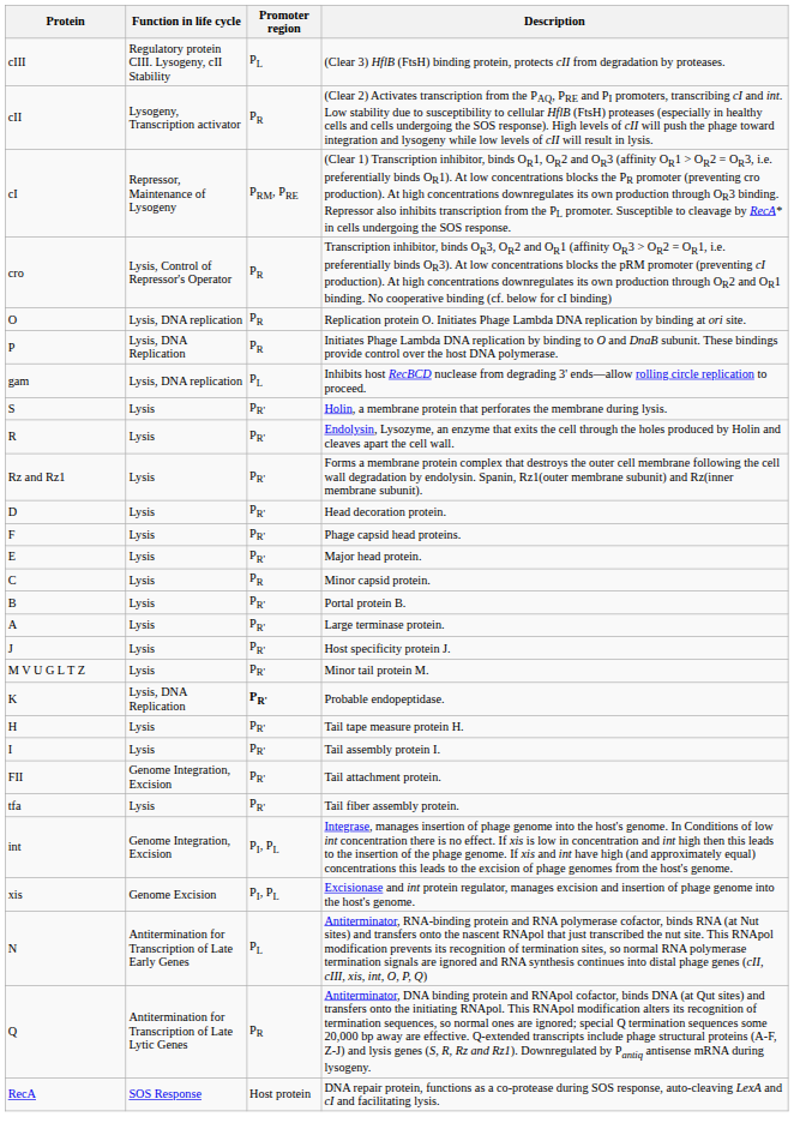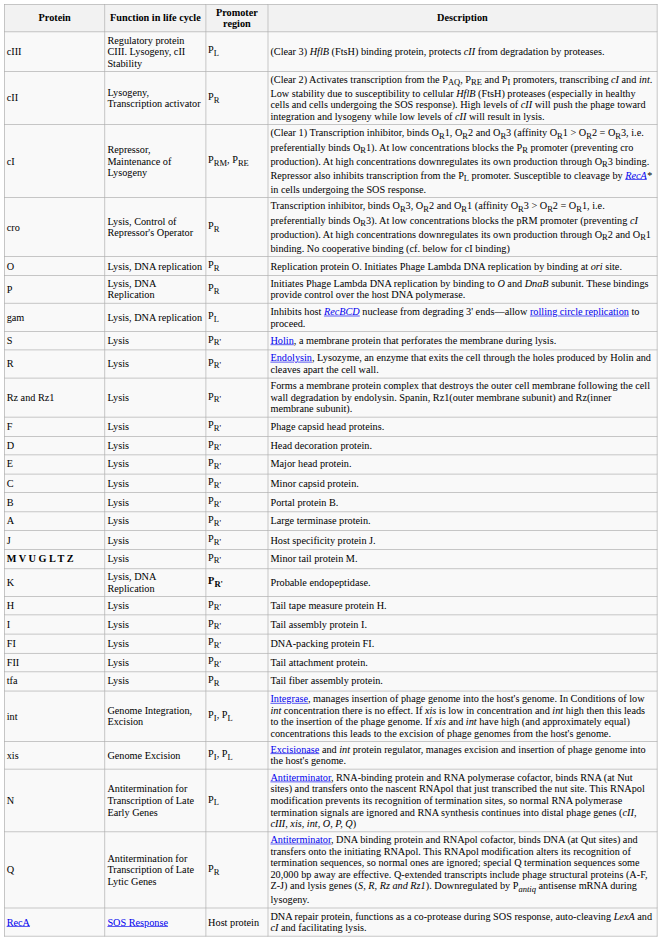 <table class="wikitable">
 <tr>
 <th scope="col" width="150px">Protein</th>
 <th scope="col" width="150px">Function in life cycle</th>
 <th scope="col" width="90px">Promoter region</th>
 <th scope="col" width="600px">Description</th>
 </tr>
 <tr>
 <td>cIII</td>
 <td>Regulatory protein CIII.  Lysogeny, cII Stability</td>
 <td>P<sub>L</sub></td>
 <td>(Clear 3) <em>HflB</em> (FtsH) binding protein, protects <em>cII</em> from degradation by proteases.</td>
 </tr>
 <tr>
 <td>cII</td>
 <td>Lysogeny, Transcription activator</td>
 <td>P<sub>R</sub></td>
 <td>(Clear 2) Activates transcription from the P<sub>AQ</sub>, P<sub>RE</sub> and P<sub>I</sub> promoters, transcribing <em>cI</em> and <em>int</em>. Low stability due to susceptibility to cellular <em>HflB</em> (FtsH) proteases (especially in healthy cells and cells undergoing the SOS response). High levels of <em>cII</em> will push the phage toward integration and lysogeny while low levels of <em>cII</em> will result in lysis.</td>
 </tr>
 <tr>
 <td>cI</td>
 <td>Repressor, Maintenance of Lysogeny</td>
 <td>P<sub>RM</sub>, P<sub>RE</sub></td>
 <td>(Clear 1) Transcription inhibitor, binds O<sub>R</sub>1, O<sub>R</sub>2 and O<sub>R</sub>3 (affinity O<sub>R</sub>1 > O<sub>R</sub>2 = O<sub>R</sub>3, i.e. preferentially binds O<sub>R</sub>1). At low concentrations blocks the P<sub>R</sub> promoter (preventing cro production). At high concentrations downregulates its own production through O<sub>R</sub>3 binding. Repressor also inhibits transcription from the P<sub>L</sub> promoter. Susceptible to cleavage by <em><a href='#'>RecA</a>*</em> in cells undergoing the SOS response.</td>
 </tr>
 <tr>
 <td>cro</td>
 <td>Lysis, Control of Repressor's Operator</td>
 <td>P<sub>R</sub></td>
 <td>Transcription inhibitor, binds O<sub>R</sub>3, O<sub>R</sub>2 and O<sub>R</sub>1 (affinity O<sub>R</sub>3 > O<sub>R</sub>2 = O<sub>R</sub>1, i.e. preferentially binds O<sub>R</sub>3). At low concentrations blocks the pRM promoter (preventing <em>cI</em> production). At high concentrations downregulates its own production through O<sub>R</sub>2 and O<sub>R</sub>1 binding. No cooperative binding (cf. below for cI binding)</td>
 </tr>
 <tr>
 <td>O</td>
 <td>Lysis, DNA replication</td>
 <td>P<sub>R</sub></td>
 <td>Replication protein O.  Initiates Phage Lambda DNA replication by binding at <em>ori</em> site.</td>
 </tr>
 <tr>
 <td>P</td>
 <td>Lysis, DNA Replication</td>
 <td>P<sub>R</sub></td>
 <td>Initiates Phage Lambda DNA replication by binding to <em>O</em> and <em>DnaB</em> subunit. These bindings provide control over the host DNA polymerase.</td>
 </tr>
 <tr>
 <td>gam</td>
 <td>Lysis, DNA replication</td>
 <td>P<sub>L</sub></td>
 <td>Inhibits host <em><a href='#'>RecBCD</a></em> nuclease from degrading 3' ends—allow <a href='#'>rolling circle replication</a> to proceed.</td>
 </tr>
 <tr>
 <td>S</td>
 <td>Lysis</td>
 <td>P<sub>R'</sub></td>
 <td><a href='#'>Holin</a>, a membrane protein that perforates the membrane during lysis.</td>
 </tr>
 <tr>
 <td>R</td>
 <td>Lysis</td>
 <td>P<sub>R'</sub></td>
 <td><a href='#'>Endolysin</a>, Lysozyme, an enzyme that exits the cell through the holes produced by Holin and cleaves apart the cell wall.</td>
 </tr>
 <tr>
 <td>Rz and Rz1</td>
 <td>Lysis</td>
 <td>P<sub>R'</sub></td>
 <td>Forms a membrane protein complex that destroys the outer cell membrane following the cell wall degradation by endolysin. Spanin, Rz1(outer membrane subunit) and Rz(inner membrane subunit).</td>
 </tr>
 <tr>
+<td>F</td>
+<td>Lysis</td>
+<td>P<sub>R'</sub></td>
+<td>Phage capsid head proteins.</td>
+</tr>
+<tr>
 <td>D</td>
 <td>Lysis</td>
 <td>P<sub>R'</sub></td>
 <td>Head decoration protein.</td>
-</tr>
-<tr>
-<td>F</td>
-<td>Lysis</td>
-<td>P<sub>R'</sub></td>
-<td>Phage capsid head proteins.</td>
 </tr>
 <tr>
 <td>E</td>
 <td>Lysis</td>
 <td>P<sub>R'</sub></td>
 <td>Major head protein.</td>
 </tr>
 <tr>
 <td>C</td>
 <td>Lysis</td>
-<td>P<sub>R</sub></td>
+<td>P<sub>R'</sub></td>
 <td>Minor capsid protein.</td>
 </tr>
 <tr>
 <td>B</td>
 <td>Lysis</td>
 <td>P<sub>R'</sub></td>
 <td>Portal protein B.</td>
 </tr>
 <tr>
 <td>A</td>
 <td>Lysis</td>
 <td>P<sub>R'</sub></td>
 <td>Large terminase protein.</td>
 </tr>
 <tr>
 <td>J</td>
 <td>Lysis</td>
 <td>P<sub>R'</sub></td>
 <td>Host specificity protein J.</td>
 </tr>
 <tr>
-<td>M V U G L T Z</td>
+<td><strong>M V U G L T Z</strong></td>
 <td>Lysis</td>
 <td>P<sub>R'</sub></td>
 <td>Minor tail protein M.</td>
 </tr>
 <tr>
 <td>K</td>
 <td>Lysis, DNA Replication</td>
 <td><strong>P<sub>R'</sub></strong></td>
 <td>Probable endopeptidase.</td>
 </tr>
 <tr>
 <td>H</td>
 <td>Lysis</td>
 <td>P<sub>R'</sub></td>
 <td>Tail tape measure protein H.</td>
 </tr>
 <tr>
 <td>I</td>
 <td>Lysis</td>
 <td>P<sub>R'</sub></td>
 <td>Tail assembly protein I.</td>
 </tr>
 <tr>
+<td>FI</td>
+<td>Lysis</td>
+<td>P<sub>R'</sub></td>
+<td>DNA-packing protein FI.</td>
+</tr>
+<tr>
 <td>FII</td>
-<td>Genome Integration, Excision</td>
+<td>Lysis</td>
 <td>P<sub>R'</sub></td>
 <td>Tail attachment protein.</td>
 </tr>
 <tr>
 <td>tfa</td>
 <td>Lysis</td>
-<td>P<sub>R'</sub></td>
+<td>P<sub>R</sub></td>
 <td>Tail fiber assembly protein.</td>
 </tr>
 <tr>
 <td>int</td>
 <td>Genome Integration, Excision</td>
 <td>P<sub>I</sub>, P<sub>L</sub></td>
 <td><a href='#'>Integrase</a>, manages insertion of phage genome into the host's genome. In Conditions of low <em>int</em> concentration there is no effect. If <em>xis</em> is low in concentration and <em>int</em> high then this leads to the insertion of the phage genome. If <em>xis</em> and <em>int</em> have high (and approximately equal) concentrations this leads to the excision of phage genomes from the host's genome.</td>
 </tr>
 <tr>
 <td>xis</td>
 <td>Genome Excision</td>
 <td>P<sub>I</sub>, P<sub>L</sub></td>
 <td><a href='#'>Excisionase</a> and <em>int</em> protein regulator, manages excision and insertion of phage genome into the host's genome.</td>
 </tr>
 <tr>
 <td>N</td>
 <td>Antitermination for Transcription of Late Early Genes</td>
 <td>P<sub>L</sub></td>
 <td><a href='#'>Antiterminator</a>, RNA-binding protein and RNA polymerase cofactor, binds RNA (at Nut sites) and transfers onto the nascent RNApol that just transcribed the nut site. This RNApol modification prevents its recognition of termination sites, so normal RNA polymerase termination signals are ignored and RNA synthesis continues into distal phage genes (<em>cII, cIII, xis, int, O, P, Q</em>)</td>
 </tr>
 <tr>
 <td>Q</td>
 <td>Antitermination for Transcription of Late Lytic Genes</td>
 <td>P<sub>R</sub></td>
 <td><a href='#'>Antiterminator</a>, DNA binding protein and RNApol cofactor, binds DNA (at Qut sites) and transfers onto the initiating RNApol. This RNApol modification alters its recognition of termination sequences, so normal ones are ignored; special Q termination sequences some 20,000 bp away are effective. Q-extended transcripts include phage structural proteins (A-F, Z-J) and lysis genes (<em>S, R, Rz and Rz1</em>). Downregulated by P<em><sub>antiq</sub></em> antisense mRNA during lysogeny.</td>
 </tr>
 <tr>
 <td><a href='#'>RecA</a></td>
 <td><a href='#'>SOS Response</a></td>
 <td>Host protein</td>
 <td>DNA repair protein, functions as a co-protease during SOS response, auto-cleaving <em>LexA</em> and <em>cI</em> and facilitating lysis.</td>
 </tr>
 </table>
